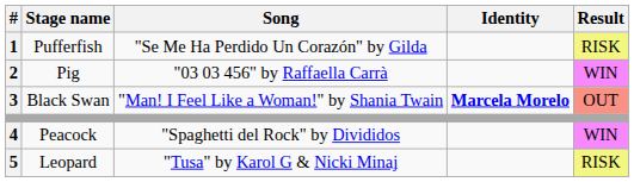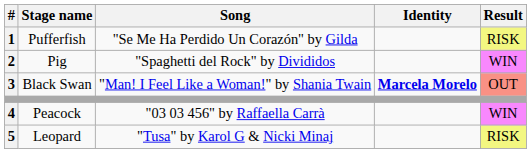 <table class="wikitable plainrowheaders" style="text-align: center;">
 <tr>
 <th>#</th>
 <th>Stage name</th>
 <th>Song</th>
 <th>Identity</th>
 <th>Result</th>
 </tr>
 <tr>
 <th>1</th>
 <td>Pufferfish</td>
 <td>"Se Me Ha Perdido Un Corazón" by <a href='#'>Gilda</a></td>
 <td></td>
 <td bgcolor="#F3F781">RISK</td>
 </tr>
 <tr>
 <th>2</th>
 <td>Pig</td>
-<td>"03 03 456" by <a href='#'>Raffaella Carrà</a></td>
+<td>"Spaghetti del Rock" by <a href='#'>Divididos</a></td>
 <td></td>
 <td bgcolor="#F888FD">WIN</td>
 </tr>
 <tr>
 <th>3</th>
 <td>Black Swan</td>
 <td>"<a href='#'>Man! I Feel Like a Woman!</a>" by <a href='#'>Shania Twain</a></td>
 <td><strong><a href='#'>Marcela Morelo</a></strong></td>
 <td bgcolor=#F99185>OUT</td>
 </tr>
 <tr>
 <td colspan="5" style="background:darkgray"></td>
 </tr>
 <tr>
 <th>4</th>
 <td>Peacock</td>
-<td>"Spaghetti del Rock" by <a href='#'>Divididos</a></td>
+<td>"03 03 456" by <a href='#'>Raffaella Carrà</a></td>
 <td></td>
 <td bgcolor="#F888FD">WIN</td>
 </tr>
 <tr>
 <th>5</th>
 <td>Leopard</td>
 <td>"<a href='#'>Tusa</a>" by <a href='#'>Karol G</a> & <a href='#'>Nicki Minaj</a></td>
 <td></td>
 <td bgcolor="#F3F781">RISK</td>
 </tr>
 </table>
